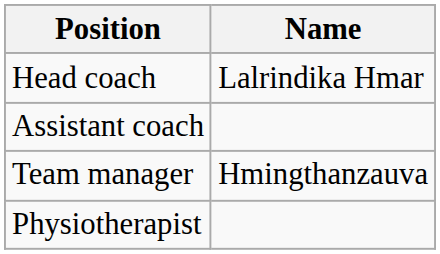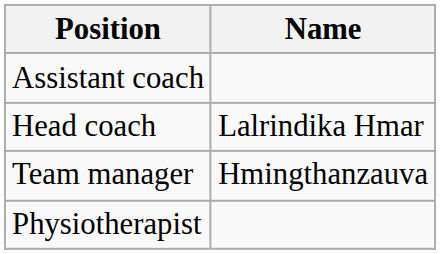 <table class="wikitable">
 <tr>
 <th>Position</th>
 <th>Name</th>
 </tr>
 <tr>
+<td>Assistant coach</td>
+<td></td>
+</tr>
+<tr>
 <td>Head coach</td>
 <td> Lalrindika Hmar</td>
-</tr>
-<tr>
-<td>Assistant coach</td>
-<td></td>
 </tr>
 <tr>
 <td>Team manager</td>
 <td> Hmingthanzauva</td>
 </tr>
 <tr>
 <td>Physiotherapist</td>
 <td></td>
 </tr>
 </table>
